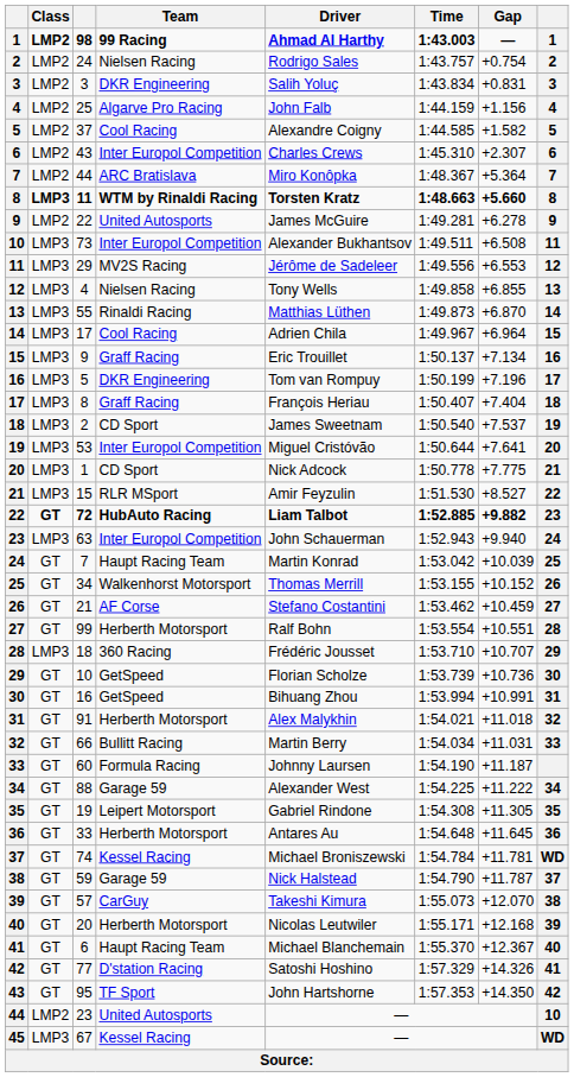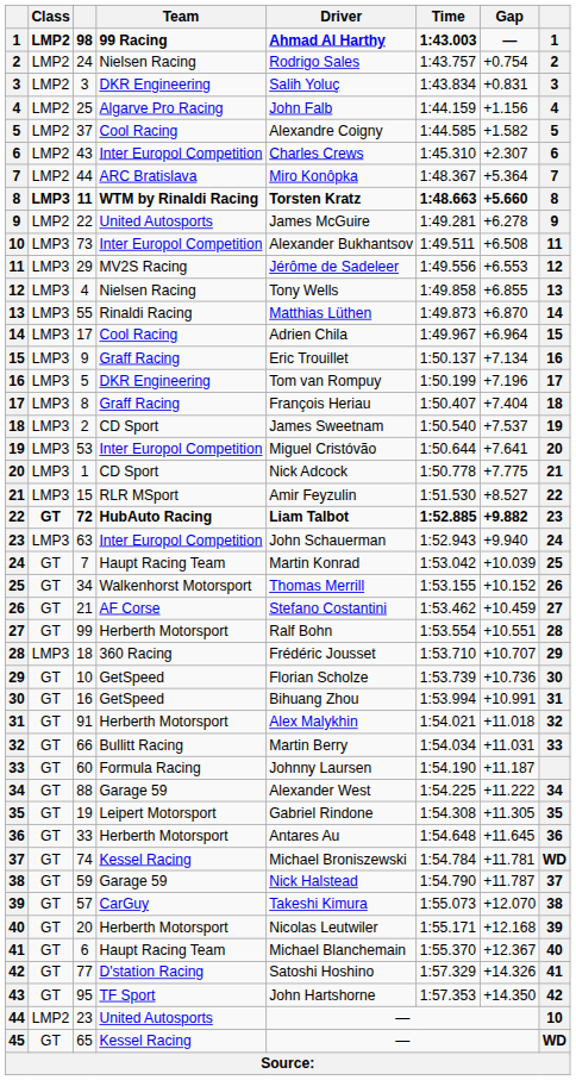 <table class="wikitable sortable" style="font-size: 90%;">
 <tr>
 <th></th>
 <th class="unsortable">Class</th>
 <th class="unsortable"></th>
 <th class="unsortable">Team</th>
 <th class="unsortable">Driver</th>
 <th class="unsortable">Time</th>
 <th class="unsortable">Gap</th>
 <th></th>
 </tr>
 <tr style="font-weight: bold;">
 <th>1</th>
 <td align="center">LMP2</td>
 <td align="center">98</td>
 <td> 99 Racing</td>
 <td> <a href='#'>Ahmad Al Harthy</a></td>
 <td>1:43.003</td>
 <td align="center">—</td>
 <th>1</th>
 </tr>
 <tr>
 <th>2</th>
 <td align="center">LMP2</td>
 <td align="center">24</td>
 <td> Nielsen Racing</td>
 <td> <a href='#'>Rodrigo Sales</a></td>
 <td>1:43.757</td>
 <td>+0.754</td>
 <th>2</th>
 </tr>
 <tr>
 <th>3</th>
 <td align="center">LMP2</td>
 <td align="center">3</td>
 <td> <a href='#'>DKR Engineering</a></td>
 <td> <a href='#'>Salih Yoluç</a></td>
 <td>1:43.834</td>
 <td>+0.831</td>
 <th>3</th>
 </tr>
 <tr>
 <th>4</th>
 <td align="center">LMP2</td>
 <td align="center">25</td>
 <td> <a href='#'>Algarve Pro Racing</a></td>
 <td> <a href='#'>John Falb</a></td>
 <td>1:44.159</td>
 <td>+1.156</td>
 <th>4</th>
 </tr>
 <tr>
 <th>5</th>
 <td align="center">LMP2</td>
 <td align="center">37</td>
 <td> <a href='#'>Cool Racing</a></td>
 <td> Alexandre Coigny</td>
 <td>1:44.585</td>
 <td>+1.582</td>
 <th>5</th>
 </tr>
 <tr>
 <th>6</th>
 <td align="center">LMP2</td>
 <td align="center">43</td>
 <td> <a href='#'>Inter Europol Competition</a></td>
 <td> <a href='#'>Charles Crews</a></td>
 <td>1:45.310</td>
 <td>+2.307</td>
 <th>6</th>
 </tr>
 <tr>
 <th>7</th>
 <td align="center">LMP2</td>
 <td align="center">44</td>
 <td> <a href='#'>ARC Bratislava</a></td>
 <td> <a href='#'>Miro Konôpka</a></td>
 <td>1:48.367</td>
 <td>+5.364</td>
 <th>7</th>
 </tr>
 <tr style="font-weight: bold;">
 <th>8</th>
 <td align="center">LMP3</td>
 <td align="center">11</td>
 <td> WTM by Rinaldi Racing</td>
 <td> Torsten Kratz</td>
 <td>1:48.663</td>
 <td>+5.660</td>
 <th>8</th>
 </tr>
 <tr>
 <th>9</th>
 <td align="center">LMP2</td>
 <td align="center">22</td>
 <td> <a href='#'>United Autosports</a></td>
 <td> James McGuire</td>
 <td>1:49.281</td>
 <td>+6.278</td>
 <th>9</th>
 </tr>
 <tr>
 <th>10</th>
 <td align="center">LMP3</td>
 <td align="center">73</td>
 <td> <a href='#'>Inter Europol Competition</a></td>
 <td> Alexander Bukhantsov</td>
 <td>1:49.511</td>
 <td>+6.508</td>
 <th>11</th>
 </tr>
 <tr>
 <th>11</th>
 <td align="center">LMP3</td>
 <td align="center">29</td>
 <td> MV2S Racing</td>
 <td> <a href='#'>Jérôme de Sadeleer</a></td>
 <td>1:49.556</td>
 <td>+6.553</td>
 <th>12</th>
 </tr>
 <tr>
 <th>12</th>
 <td align="center">LMP3</td>
 <td align="center">4</td>
 <td> Nielsen Racing</td>
 <td> Tony Wells</td>
 <td>1:49.858</td>
 <td>+6.855</td>
 <th>13</th>
 </tr>
 <tr>
 <th>13</th>
 <td align="center">LMP3</td>
 <td align="center">55</td>
 <td> Rinaldi Racing</td>
 <td> <a href='#'>Matthias Lüthen</a></td>
 <td>1:49.873</td>
 <td>+6.870</td>
 <th>14</th>
 </tr>
 <tr>
 <th>14</th>
 <td align="center">LMP3</td>
 <td align="center">17</td>
 <td> <a href='#'>Cool Racing</a></td>
 <td> Adrien Chila</td>
 <td>1:49.967</td>
 <td>+6.964</td>
 <th>15</th>
 </tr>
 <tr>
 <th>15</th>
 <td align="center">LMP3</td>
 <td align="center">9</td>
 <td> <a href='#'>Graff Racing</a></td>
 <td> Eric Trouillet</td>
 <td>1:50.137</td>
 <td>+7.134</td>
 <th>16</th>
 </tr>
 <tr>
 <th>16</th>
 <td align="center">LMP3</td>
 <td align="center">5</td>
 <td> <a href='#'>DKR Engineering</a></td>
 <td> Tom van Rompuy</td>
 <td>1:50.199</td>
 <td>+7.196</td>
 <th>17</th>
 </tr>
 <tr>
 <th>17</th>
 <td align="center">LMP3</td>
 <td align="center">8</td>
 <td> <a href='#'>Graff Racing</a></td>
 <td> François Heriau</td>
 <td>1:50.407</td>
 <td>+7.404</td>
 <th>18</th>
 </tr>
 <tr>
 <th>18</th>
 <td align="center">LMP3</td>
 <td align="center">2</td>
 <td> CD Sport</td>
 <td> James Sweetnam</td>
 <td>1:50.540</td>
 <td>+7.537</td>
 <th>19</th>
 </tr>
 <tr>
 <th>19</th>
 <td align="center">LMP3</td>
 <td align="center">53</td>
 <td> <a href='#'>Inter Europol Competition</a></td>
 <td> Miguel Cristóvão</td>
 <td>1:50.644</td>
 <td>+7.641</td>
 <th>20</th>
 </tr>
 <tr>
 <th>20</th>
 <td align="center">LMP3</td>
 <td align="center">1</td>
 <td> CD Sport</td>
 <td> Nick Adcock</td>
 <td>1:50.778</td>
 <td>+7.775</td>
 <th>21</th>
 </tr>
 <tr>
 <th>21</th>
 <td align="center">LMP3</td>
 <td align="center">15</td>
 <td> RLR MSport</td>
 <td> Amir Feyzulin</td>
 <td>1:51.530</td>
 <td>+8.527</td>
 <th>22</th>
 </tr>
 <tr style="font-weight: bold;">
 <th>22</th>
 <td align="center">GT</td>
 <td align="center">72</td>
 <td> HubAuto Racing</td>
 <td> Liam Talbot</td>
 <td>1:52.885</td>
 <td>+9.882</td>
 <th>23</th>
 </tr>
 <tr>
 <th>23</th>
 <td align="center">LMP3</td>
 <td align="center">63</td>
 <td> <a href='#'>Inter Europol Competition</a></td>
 <td> John Schauerman</td>
 <td>1:52.943</td>
 <td>+9.940</td>
 <th>24</th>
 </tr>
 <tr>
 <th>24</th>
 <td align="center">GT</td>
 <td align="center">7</td>
 <td> Haupt Racing Team</td>
 <td> Martin Konrad</td>
 <td>1:53.042</td>
 <td>+10.039</td>
 <th>25</th>
 </tr>
 <tr>
 <th>25</th>
 <td align="center">GT</td>
 <td align="center">34</td>
 <td> Walkenhorst Motorsport</td>
 <td> <a href='#'>Thomas Merrill</a></td>
 <td>1:53.155</td>
 <td>+10.152</td>
 <th>26</th>
 </tr>
 <tr>
 <th>26</th>
 <td align="center">GT</td>
 <td align="center">21</td>
 <td> <a href='#'>AF Corse</a></td>
 <td> <a href='#'>Stefano Costantini</a></td>
 <td>1:53.462</td>
 <td>+10.459</td>
 <th>27</th>
 </tr>
 <tr>
 <th>27</th>
 <td align="center">GT</td>
 <td align="center">99</td>
 <td> Herberth Motorsport</td>
 <td> Ralf Bohn</td>
 <td>1:53.554</td>
 <td>+10.551</td>
 <th>28</th>
 </tr>
 <tr>
 <th>28</th>
 <td align="center">LMP3</td>
 <td align="center">18</td>
 <td> 360 Racing</td>
 <td> Frédéric Jousset</td>
 <td>1:53.710</td>
 <td>+10.707</td>
 <th>29</th>
 </tr>
 <tr>
 <th>29</th>
 <td align="center">GT</td>
 <td align="center">10</td>
 <td> GetSpeed</td>
 <td> Florian Scholze</td>
 <td>1:53.739</td>
 <td>+10.736</td>
 <th>30</th>
 </tr>
 <tr>
 <th>30</th>
 <td align="center">GT</td>
 <td align="center">16</td>
 <td> GetSpeed</td>
 <td> Bihuang Zhou</td>
 <td>1:53.994</td>
 <td>+10.991</td>
 <th>31</th>
 </tr>
 <tr>
 <th>31</th>
 <td align="center">GT</td>
 <td align="center">91</td>
 <td> Herberth Motorsport</td>
 <td> <a href='#'>Alex Malykhin</a></td>
 <td>1:54.021</td>
 <td>+11.018</td>
 <th>32</th>
 </tr>
 <tr>
 <th>32</th>
 <td align="center">GT</td>
 <td align="center">66</td>
 <td> Bullitt Racing</td>
 <td> Martin Berry</td>
 <td>1:54.034</td>
 <td>+11.031</td>
 <th>33</th>
 </tr>
 <tr>
 <th>33</th>
 <td align="center">GT</td>
 <td align="center">60</td>
 <td> Formula Racing</td>
 <td> Johnny Laursen</td>
 <td>1:54.190</td>
 <td>+11.187</td>
 <th></th>
 </tr>
 <tr>
 <th>34</th>
 <td align="center">GT</td>
 <td align="center">88</td>
 <td> Garage 59</td>
 <td> Alexander West</td>
 <td>1:54.225</td>
 <td>+11.222</td>
 <th>34</th>
 </tr>
 <tr>
 <th>35</th>
 <td align="center">GT</td>
 <td align="center">19</td>
 <td> Leipert Motorsport</td>
 <td> Gabriel Rindone</td>
 <td>1:54.308</td>
 <td>+11.305</td>
 <th>35</th>
 </tr>
 <tr>
 <th>36</th>
 <td align="center">GT</td>
 <td align="center">33</td>
 <td> Herberth Motorsport</td>
 <td> Antares Au</td>
 <td>1:54.648</td>
 <td>+11.645</td>
 <th>36</th>
 </tr>
 <tr>
 <th>37</th>
 <td align="center">GT</td>
 <td align="center">74</td>
 <td> <a href='#'>Kessel Racing</a></td>
 <td> Michael Broniszewski</td>
 <td>1:54.784</td>
 <td>+11.781</td>
 <th>WD</th>
 </tr>
 <tr>
 <th>38</th>
 <td align="center">GT</td>
 <td align="center">59</td>
 <td> Garage 59</td>
 <td> <a href='#'>Nick Halstead</a></td>
 <td>1:54.790</td>
 <td>+11.787</td>
 <th>37</th>
 </tr>
 <tr>
 <th>39</th>
 <td align="center">GT</td>
 <td align="center">57</td>
 <td> <a href='#'>CarGuy</a></td>
 <td> <a href='#'>Takeshi Kimura</a></td>
 <td>1:55.073</td>
 <td>+12.070</td>
 <th>38</th>
 </tr>
 <tr>
 <th>40</th>
 <td align="center">GT</td>
 <td align="center">20</td>
 <td> Herberth Motorsport</td>
 <td> Nicolas Leutwiler</td>
 <td>1:55.171</td>
 <td>+12.168</td>
 <th>39</th>
 </tr>
 <tr>
 <th>41</th>
 <td align="center">GT</td>
 <td align="center">6</td>
 <td> Haupt Racing Team</td>
 <td> Michael Blanchemain</td>
 <td>1:55.370</td>
 <td>+12.367</td>
 <th>40</th>
 </tr>
 <tr>
 <th>42</th>
 <td align="center">GT</td>
 <td align="center">77</td>
 <td> <a href='#'>D'station Racing</a></td>
 <td> Satoshi Hoshino</td>
 <td>1:57.329</td>
 <td>+14.326</td>
 <th>41</th>
 </tr>
 <tr>
 <th>43</th>
 <td align="center">GT</td>
 <td align="center">95</td>
 <td> <a href='#'>TF Sport</a></td>
 <td> John Hartshorne</td>
 <td>1:57.353</td>
 <td>+14.350</td>
 <th>42</th>
 </tr>
 <tr>
 <th>44</th>
 <td align="center">LMP2</td>
 <td align="center">23</td>
 <td> <a href='#'>United Autosports</a></td>
 <td colspan="3" align="center">—</td>
 <th>10</th>
 </tr>
 <tr>
 <th>45</th>
-<td align="center">LMP3</td>
-<td align="center">67</td>
+<td align="center">GT</td>
+<td align="center">65</td>
 <td> <a href='#'>Kessel Racing</a></td>
 <td colspan="3" align="center">—</td>
 <th>WD</th>
 </tr>
 <tr>
 <th colspan="8">Source:</th>
 </tr>
 </table>
